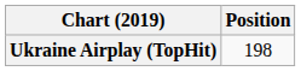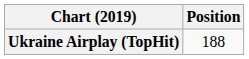 <table class="wikitable plainrowheaders" style="text-align:center">
 <tr>
 <th scope="col">Chart (2019)</th>
 <th scope="col">Position</th>
 </tr>
 <tr>
 <th scope="row">Ukraine Airplay (TopHit)</th>
-<td>198</td>
+<td>188</td>
 </tr>
 </table>
